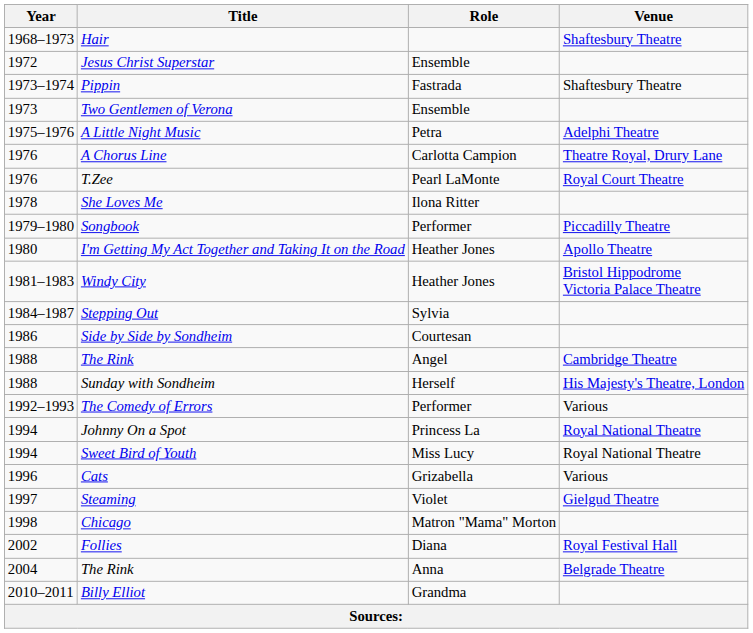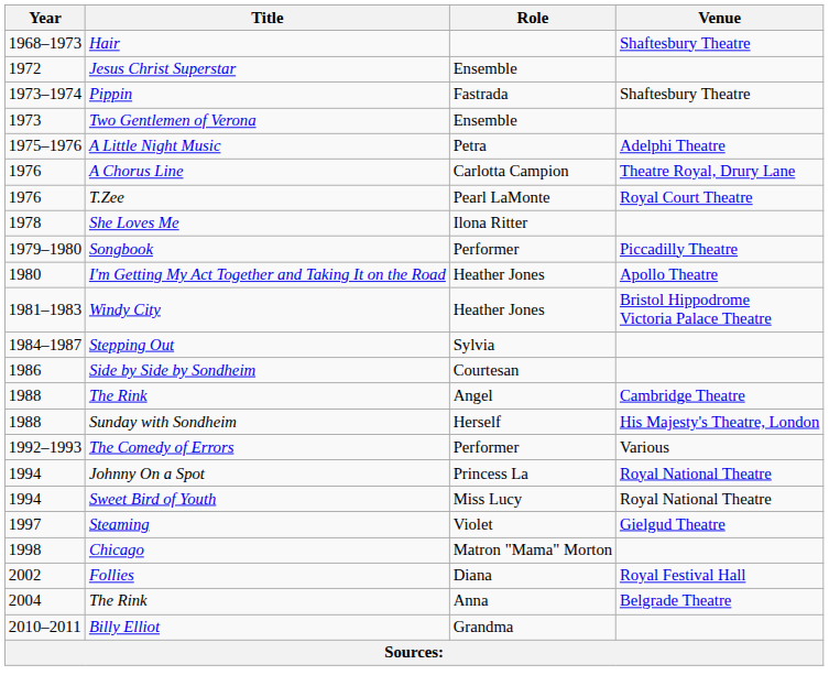 <table class="wikitable">
 <tr>
 <th>Year</th>
 <th>Title</th>
 <th>Role</th>
 <th>Venue</th>
 </tr>
 <tr>
 <td>1968–1973</td>
 <td><em><a href='#'>Hair</a></em></td>
 <td></td>
 <td><a href='#'>Shaftesbury Theatre</a></td>
 </tr>
 <tr>
 <td>1972</td>
 <td><em><a href='#'>Jesus Christ Superstar</a></em></td>
 <td>Ensemble</td>
 <td></td>
 </tr>
 <tr>
 <td>1973–1974</td>
 <td><em><a href='#'>Pippin</a></em></td>
 <td>Fastrada</td>
 <td>Shaftesbury Theatre</td>
 </tr>
 <tr>
 <td>1973</td>
 <td><em><a href='#'>Two Gentlemen of Verona</a></em></td>
 <td>Ensemble</td>
 <td></td>
 </tr>
 <tr>
 <td>1975–1976</td>
 <td><em><a href='#'>A Little Night Music</a></em></td>
 <td>Petra</td>
 <td><a href='#'>Adelphi Theatre</a></td>
 </tr>
 <tr>
 <td>1976</td>
 <td><em><a href='#'>A Chorus Line</a></em></td>
 <td>Carlotta Campion</td>
 <td><a href='#'>Theatre Royal, Drury Lane</a></td>
 </tr>
 <tr>
 <td>1976</td>
 <td><em>T.Zee</em></td>
 <td>Pearl LaMonte</td>
 <td><a href='#'>Royal Court Theatre</a></td>
 </tr>
 <tr>
 <td>1978</td>
 <td><em><a href='#'>She Loves Me</a></em></td>
 <td>Ilona Ritter</td>
 <td></td>
 </tr>
 <tr>
 <td>1979–1980</td>
 <td><em><a href='#'>Songbook</a></em></td>
 <td>Performer</td>
 <td><a href='#'>Piccadilly Theatre</a></td>
 </tr>
 <tr>
 <td>1980</td>
 <td><em><a href='#'>I'm Getting My Act Together and Taking It on the Road</a></em></td>
 <td>Heather Jones</td>
 <td><a href='#'>Apollo Theatre</a></td>
 </tr>
 <tr>
 <td>1981–1983</td>
 <td><em><a href='#'>Windy City</a></em></td>
 <td>Heather Jones</td>
 <td><a href='#'>Bristol Hippodrome</a><br><a href='#'>Victoria Palace Theatre</a></td>
 </tr>
 <tr>
 <td>1984–1987</td>
 <td><em><a href='#'>Stepping Out</a></em></td>
 <td>Sylvia</td>
 <td></td>
 </tr>
 <tr>
 <td>1986</td>
 <td><em><a href='#'>Side by Side by Sondheim</a></em></td>
 <td>Courtesan</td>
 <td></td>
 </tr>
 <tr>
 <td>1988</td>
 <td><em><a href='#'>The Rink</a></em></td>
 <td>Angel</td>
 <td><a href='#'>Cambridge Theatre</a></td>
 </tr>
 <tr>
 <td>1988</td>
 <td><em>Sunday with Sondheim</em></td>
 <td>Herself</td>
 <td><a href='#'>His Majesty's Theatre, London</a></td>
 </tr>
 <tr>
 <td>1992–1993</td>
 <td><em><a href='#'>The Comedy of Errors</a></em></td>
 <td>Performer</td>
 <td>Various</td>
 </tr>
 <tr>
 <td>1994</td>
 <td><em>Johnny On a Spot</em></td>
 <td>Princess La</td>
 <td><a href='#'>Royal National Theatre</a></td>
 </tr>
 <tr>
 <td>1994</td>
 <td><em><a href='#'>Sweet Bird of Youth</a></em></td>
 <td>Miss Lucy</td>
 <td>Royal National Theatre</td>
 </tr>
 <tr>
-<td>1996</td>
-<td><em><a href='#'>Cats</a></em></td>
-<td>Grizabella</td>
-<td>Various</td>
-</tr>
-<tr>
 <td>1997</td>
 <td><em><a href='#'>Steaming</a></em></td>
 <td>Violet</td>
 <td><a href='#'>Gielgud Theatre</a></td>
 </tr>
 <tr>
 <td>1998</td>
 <td><em><a href='#'>Chicago</a></em></td>
 <td>Matron "Mama" Morton</td>
 <td></td>
 </tr>
 <tr>
 <td>2002</td>
 <td><em><a href='#'>Follies</a></em></td>
 <td>Diana</td>
 <td><a href='#'>Royal Festival Hall</a></td>
 </tr>
 <tr>
 <td>2004</td>
 <td><em>The Rink</em></td>
 <td>Anna</td>
 <td><a href='#'>Belgrade Theatre</a></td>
 </tr>
 <tr>
 <td>2010–2011</td>
 <td><em><a href='#'>Billy Elliot</a></em></td>
 <td>Grandma</td>
 <td></td>
 </tr>
 <tr>
 <th colspan="4"><strong>Sources</strong>:</th>
 </tr>
 </table>
